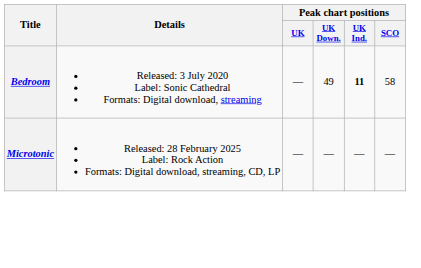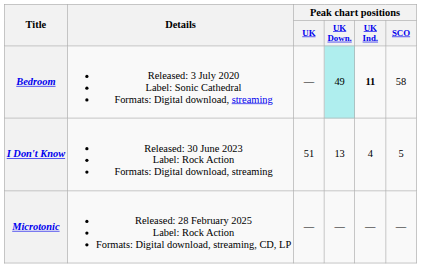 <table class="wikitable plainrowheaders" style="text-align:center;">
 <tr>
 <th scope="col" rowspan="2">Title</th>
 <th scope="col" rowspan="2">Details</th>
 <th scope="col" colspan="4">Peak chart positions</th>
 </tr>
 <tr>
 <th scope="col" style="width:3em;font-size:85%;"><a href='#'>UK</a><br></th>
 <th scope="col" style="width:3em;font-size:85%;"><a href='#'>UK<br>Down.</a><br></th>
 <th scope="col" style="width:3em;font-size:85%;"><a href='#'>UK<br>Ind.</a><br></th>
 <th scope="col" style="width:3em;font-size:85%;"><a href='#'>SCO</a><br></th>
 </tr>
 <tr>
 <th scope="row"><em><a href='#'>Bedroom</a></em></th>
 <td><br><ul><li>Released: 3 July 2020</li><li>Label: Sonic Cathedral</li><li>Formats: Digital download, <a href='#'>streaming</a></li></ul></td>
 <td>—</td>
-<td>49</td>
+<td style="background: paleturquoise;">49</td>
 <td><strong>11</strong></td>
 <td>58</td>
+</tr>
+<tr>
+<th scope="row"><em><a href='#'>I Don't Know</a></em></th>
+<td><br><ul><li>Released: 30 June 2023</li><li>Label: Rock Action</li><li>Formats: Digital download, streaming</li></ul></td>
+<td>51</td>
+<td>13</td>
+<td>4</td>
+<td>5</td>
 </tr>
 <tr>
 <th scope="row"><em><a href='#'>Microtonic</a></em></th>
 <td><br><ul><li>Released: 28 February 2025</li><li>Label: Rock Action</li><li>Formats: Digital download, streaming, CD, LP</li></ul></td>
 <td>—</td>
 <td>—</td>
 <td>—</td>
 <td>—</td>
 </tr>
 </table>
